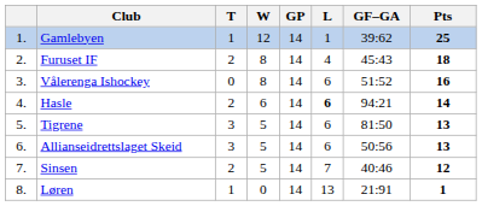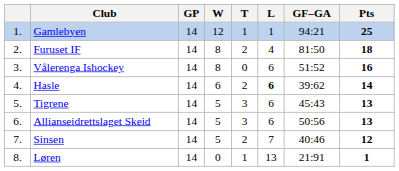 <table class="wikitable">
 <tr>
 <th width="30"></th>
 <th width="200">Club</th>
+<th width="30">GP</th>
+<th width="30">W</th>
 <th width="30">T</th>
-<th width="30">W</th>
-<th width="30">GP</th>
 <th width="30">L</th>
 <th width="70">GF–GA</th>
 <th width="70">Pts</th>
 </tr>
 <tr bgcolor="#BCD2EE" align="center">
 <td>1.</td>
 <td align="left"><a href='#'>Gamlebyen</a></td>
+<td>14</td>
+<td>12</td>
 <td>1</td>
-<td>12</td>
-<td>14</td>
 <td>1</td>
-<td>39:62</td>
+<td>94:21</td>
 <td><strong>25</strong></td>
 </tr>
 <tr bgcolor="#FFFFFF" align="center">
 <td>2.</td>
 <td align="left"><a href='#'>Furuset IF</a></td>
+<td>14</td>
+<td>8</td>
 <td>2</td>
-<td>8</td>
-<td>14</td>
 <td>4</td>
-<td>45:43</td>
+<td>81:50</td>
 <td><strong>18</strong></td>
 </tr>
 <tr bgcolor="#FFFFFF" align="center">
 <td>3.</td>
 <td align="left"><a href='#'>Vålerenga Ishockey</a></td>
+<td>14</td>
+<td>8</td>
 <td>0</td>
-<td>8</td>
-<td>14</td>
 <td>6</td>
 <td>51:52</td>
 <td><strong>16</strong></td>
 </tr>
 <tr bgcolor="#FFFFFF" align="center">
 <td>4.</td>
 <td align="left"><a href='#'>Hasle</a></td>
+<td>14</td>
+<td>6</td>
 <td>2</td>
-<td>6</td>
-<td>14</td>
 <td><strong>6</strong></td>
-<td>94:21</td>
+<td>39:62</td>
 <td><strong>14</strong></td>
 </tr>
 <tr bgcolor="#FFFFFF" align="center">
 <td>5.</td>
 <td align="left"><a href='#'>Tigrene</a></td>
+<td>14</td>
+<td>5</td>
 <td>3</td>
-<td>5</td>
-<td>14</td>
 <td>6</td>
-<td>81:50</td>
+<td>45:43</td>
 <td><strong>13</strong></td>
 </tr>
 <tr bgcolor="#FFFFFF" align="center">
 <td>6.</td>
 <td align="left"><a href='#'>Allianseidrettslaget Skeid</a></td>
+<td>14</td>
+<td>5</td>
 <td>3</td>
-<td>5</td>
-<td>14</td>
 <td>6</td>
 <td>50:56</td>
 <td><strong>13</strong></td>
 </tr>
 <tr bgcolor="#FFFFFF" align="center">
 <td>7.</td>
 <td align="left"><a href='#'>Sinsen</a></td>
+<td>14</td>
+<td>5</td>
 <td>2</td>
-<td>5</td>
-<td>14</td>
 <td>7</td>
 <td>40:46</td>
 <td><strong>12</strong></td>
 </tr>
 <tr bgcolor="#FFFFFF" align="center">
 <td>8.</td>
 <td align="left"><a href='#'>Løren</a></td>
+<td>14</td>
+<td>0</td>
 <td>1</td>
-<td>0</td>
-<td>14</td>
 <td>13</td>
 <td>21:91</td>
 <td><strong>1</strong></td>
 </tr>
 </table>
